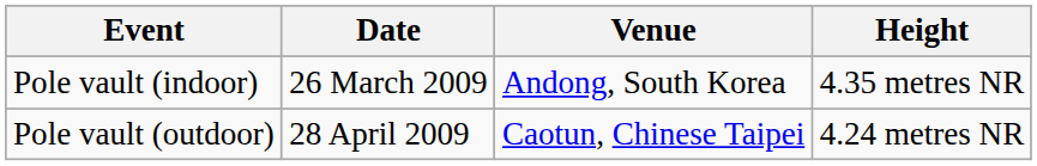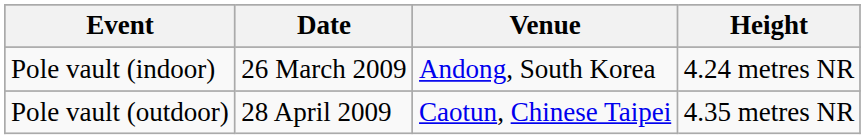 <table class=wikitable font-size: 95%;">
 <tr style="background: #cccccc">
 <th>Event</th>
 <th>Date</th>
 <th>Venue</th>
 <th>Height</th>
 </tr>
 <tr>
 <td>Pole vault (indoor)</td>
 <td>26 March 2009</td>
 <td><a href='#'>Andong</a>, South Korea</td>
-<td>4.35 metres NR</td>
+<td>4.24 metres NR</td>
 </tr>
 <tr>
 <td>Pole vault (outdoor)</td>
 <td>28 April 2009</td>
 <td><a href='#'>Caotun</a>, <a href='#'>Chinese Taipei</a></td>
-<td>4.24 metres NR</td>
+<td>4.35 metres NR</td>
 </tr>
 </table>
